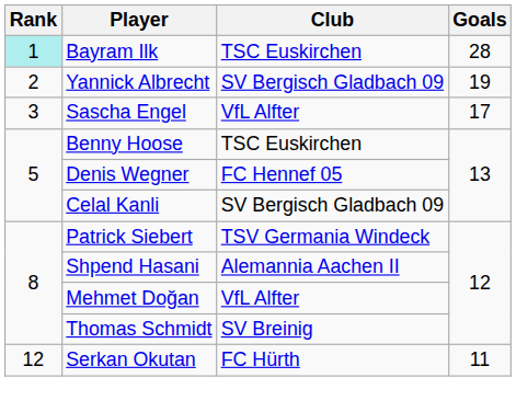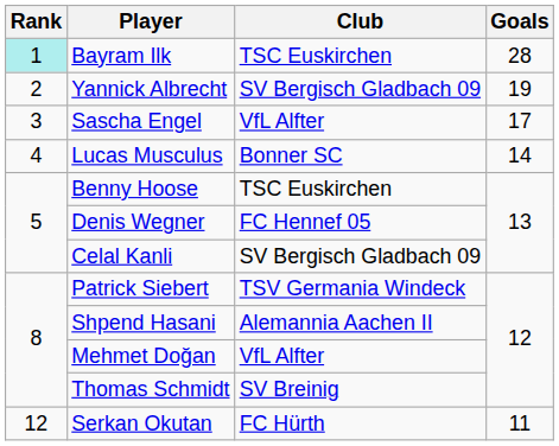 <table class="wikitable sortable" style="text-align:center">
 <tr>
 <th>Rank</th>
 <th>Player</th>
 <th>Club</th>
 <th>Goals</th>
 </tr>
 <tr>
 <td style="background: paleturquoise;">1</td>
 <td align="left"> <a href='#'>Bayram Ilk</a></td>
 <td align="left"><a href='#'>TSC Euskirchen</a></td>
 <td>28</td>
 </tr>
 <tr>
 <td>2</td>
 <td align="left"> <a href='#'>Yannick Albrecht</a></td>
 <td align="left"><a href='#'>SV Bergisch Gladbach 09</a></td>
 <td>19</td>
 </tr>
 <tr>
 <td>3</td>
 <td align="left"> <a href='#'>Sascha Engel</a></td>
 <td align="left"><a href='#'>VfL Alfter</a></td>
 <td>17</td>
+</tr>
+<tr>
+<td>4</td>
+<td align="left"> <a href='#'>Lucas Musculus</a></td>
+<td align="left"><a href='#'>Bonner SC</a></td>
+<td>14</td>
 </tr>
 <tr>
 <td rowspan=3>5</td>
 <td align="left"> <a href='#'>Benny Hoose</a></td>
 <td align="left">TSC Euskirchen</td>
 <td rowspan=3>13</td>
 </tr>
 <tr>
 <td align="left"> <a href='#'>Denis Wegner</a></td>
 <td align="left"><a href='#'>FC Hennef 05</a></td>
 </tr>
 <tr>
 <td align="left"> <a href='#'>Celal Kanli</a></td>
 <td align="left">SV Bergisch Gladbach 09</td>
 </tr>
 <tr>
 <td rowspan=4>8</td>
 <td align="left"> <a href='#'>Patrick Siebert</a></td>
 <td align="left"><a href='#'>TSV Germania Windeck</a></td>
 <td rowspan=4>12</td>
 </tr>
 <tr>
 <td align="left"> <a href='#'>Shpend Hasani</a></td>
 <td align="left"><a href='#'>Alemannia Aachen II</a></td>
 </tr>
 <tr>
 <td align="left"> <a href='#'>Mehmet Doğan</a></td>
 <td align="left"><a href='#'>VfL Alfter</a></td>
 </tr>
 <tr>
 <td align="left"> <a href='#'>Thomas Schmidt</a></td>
 <td align="left"><a href='#'>SV Breinig</a></td>
 </tr>
 <tr>
 <td>12</td>
 <td align="left"> <a href='#'>Serkan Okutan</a></td>
 <td align="left"><a href='#'>FC Hürth</a></td>
 <td>11</td>
 </tr>
 </table>
